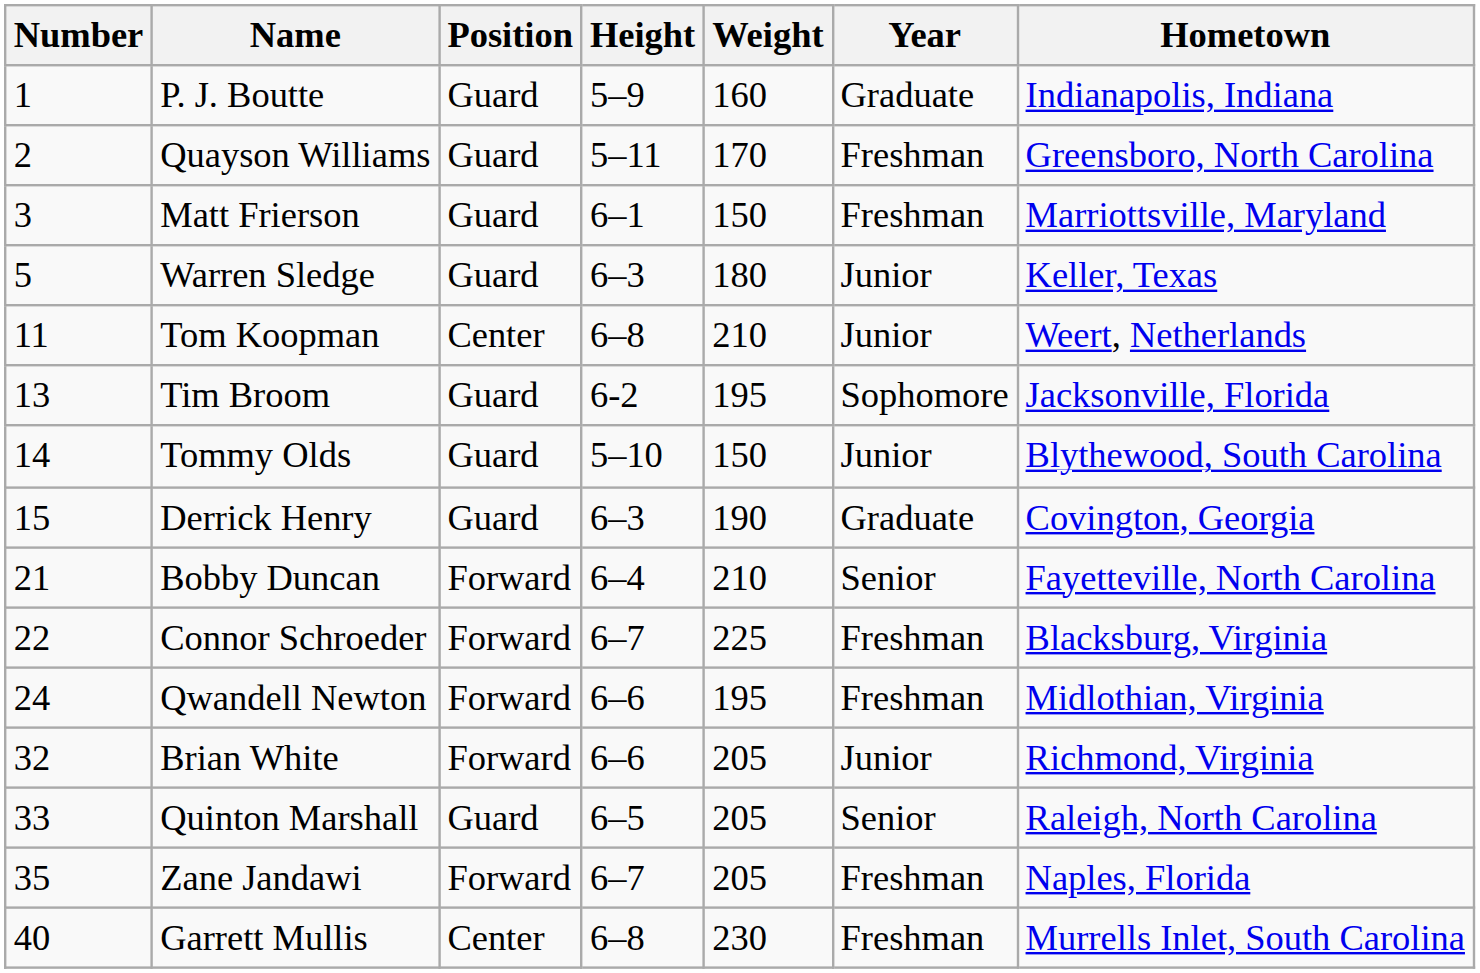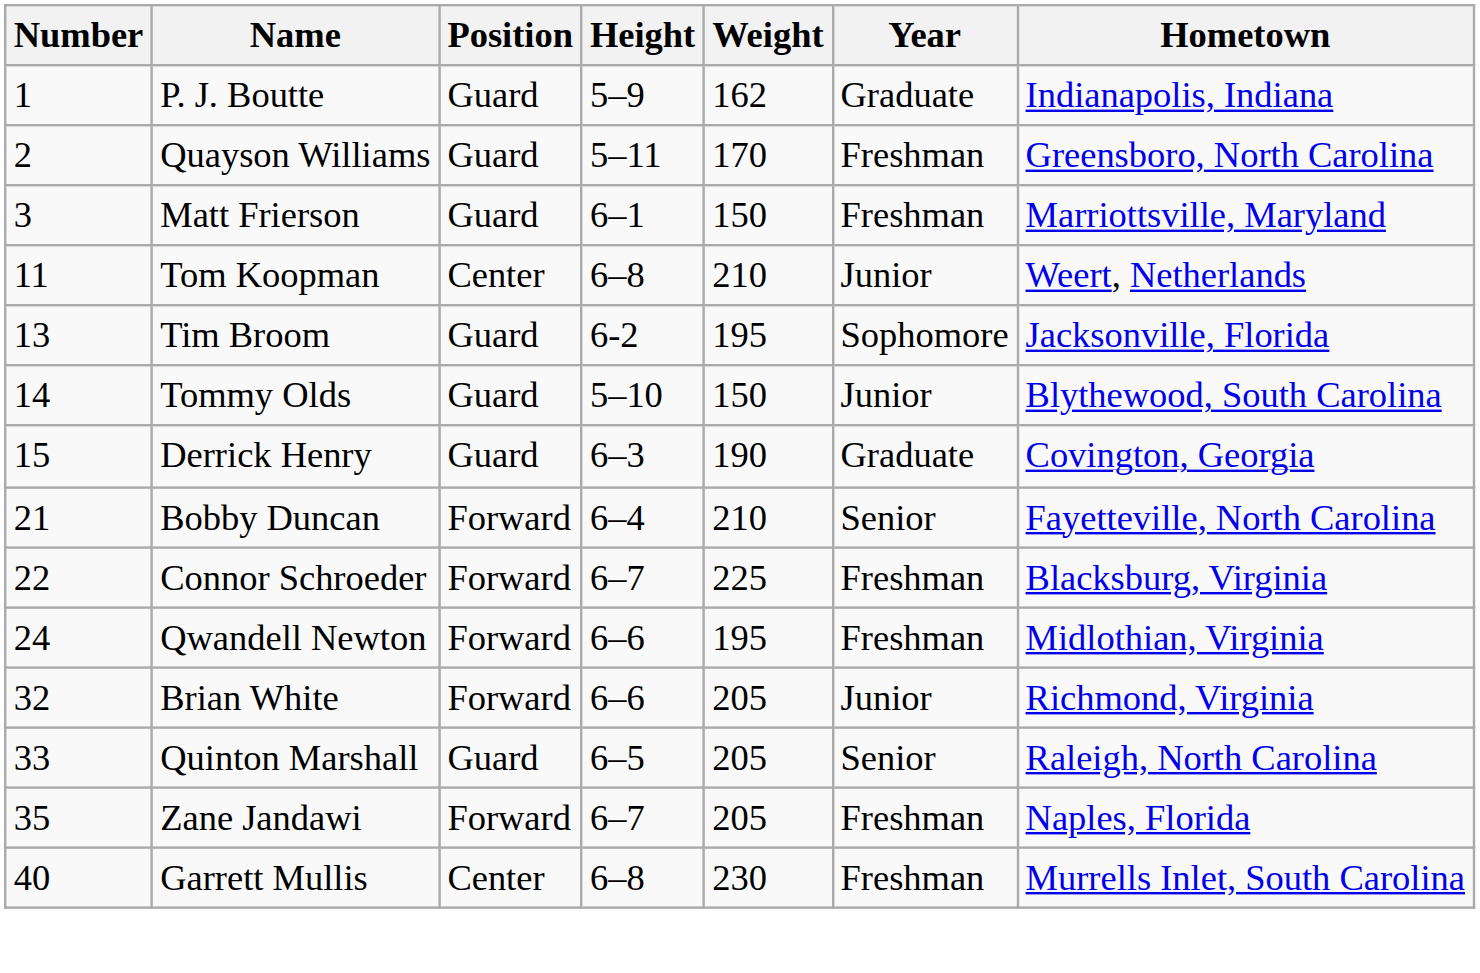 <table class="wikitable sortable" style="font-size: 95%;">
 <tr>
 <th>Number</th>
 <th>Name</th>
 <th>Position</th>
 <th>Height</th>
 <th>Weight</th>
 <th>Year</th>
 <th>Hometown</th>
 </tr>
 <tr>
 <td>1</td>
 <td>P. J. Boutte</td>
 <td>Guard</td>
 <td>5–9</td>
-<td>160</td>
+<td>162</td>
 <td>Graduate</td>
 <td><a href='#'>Indianapolis, Indiana</a></td>
 </tr>
 <tr>
 <td>2</td>
 <td>Quayson Williams</td>
 <td>Guard</td>
 <td>5–11</td>
 <td>170</td>
 <td>Freshman</td>
 <td><a href='#'>Greensboro, North Carolina</a></td>
 </tr>
 <tr>
 <td>3</td>
 <td>Matt Frierson</td>
 <td>Guard</td>
 <td>6–1</td>
 <td>150</td>
 <td>Freshman</td>
 <td><a href='#'>Marriottsville, Maryland</a></td>
-</tr>
-<tr>
-<td>5</td>
-<td>Warren Sledge</td>
-<td>Guard</td>
-<td>6–3</td>
-<td>180</td>
-<td>Junior</td>
-<td><a href='#'>Keller, Texas</a></td>
 </tr>
 <tr>
 <td>11</td>
 <td>Tom Koopman</td>
 <td>Center</td>
 <td>6–8</td>
 <td>210</td>
 <td>Junior</td>
 <td><a href='#'>Weert</a>, <a href='#'>Netherlands</a></td>
 </tr>
 <tr>
 <td>13</td>
 <td>Tim Broom</td>
 <td>Guard</td>
 <td>6-2</td>
 <td>195</td>
 <td>Sophomore</td>
 <td><a href='#'>Jacksonville, Florida</a></td>
 </tr>
 <tr>
 <td>14</td>
 <td>Tommy Olds</td>
 <td>Guard</td>
 <td>5–10</td>
 <td>150</td>
 <td>Junior</td>
 <td><a href='#'>Blythewood, South Carolina</a></td>
 </tr>
 <tr>
 <td>15</td>
 <td>Derrick Henry</td>
 <td>Guard</td>
 <td>6–3</td>
 <td>190</td>
 <td>Graduate</td>
 <td><a href='#'>Covington, Georgia</a></td>
 </tr>
 <tr>
 <td>21</td>
 <td>Bobby Duncan</td>
 <td>Forward</td>
 <td>6–4</td>
 <td>210</td>
 <td>Senior</td>
 <td><a href='#'>Fayetteville, North Carolina</a></td>
 </tr>
 <tr>
 <td>22</td>
 <td>Connor Schroeder</td>
 <td>Forward</td>
 <td>6–7</td>
 <td>225</td>
 <td>Freshman</td>
 <td><a href='#'>Blacksburg, Virginia</a></td>
 </tr>
 <tr>
 <td>24</td>
 <td>Qwandell Newton</td>
 <td>Forward</td>
 <td>6–6</td>
 <td>195</td>
 <td>Freshman</td>
 <td><a href='#'>Midlothian, Virginia</a></td>
 </tr>
 <tr>
 <td>32</td>
 <td>Brian White</td>
 <td>Forward</td>
 <td>6–6</td>
 <td>205</td>
 <td>Junior</td>
 <td><a href='#'>Richmond, Virginia</a></td>
 </tr>
 <tr>
 <td>33</td>
 <td>Quinton Marshall</td>
 <td>Guard</td>
 <td>6–5</td>
 <td>205</td>
 <td>Senior</td>
 <td><a href='#'>Raleigh, North Carolina</a></td>
 </tr>
 <tr>
 <td>35</td>
 <td>Zane Jandawi</td>
 <td>Forward</td>
 <td>6–7</td>
 <td>205</td>
 <td>Freshman</td>
 <td><a href='#'>Naples, Florida</a></td>
 </tr>
 <tr>
 <td>40</td>
 <td>Garrett Mullis</td>
 <td>Center</td>
 <td>6–8</td>
 <td>230</td>
 <td>Freshman</td>
 <td><a href='#'>Murrells Inlet, South Carolina</a></td>
 </tr>
 </table>
